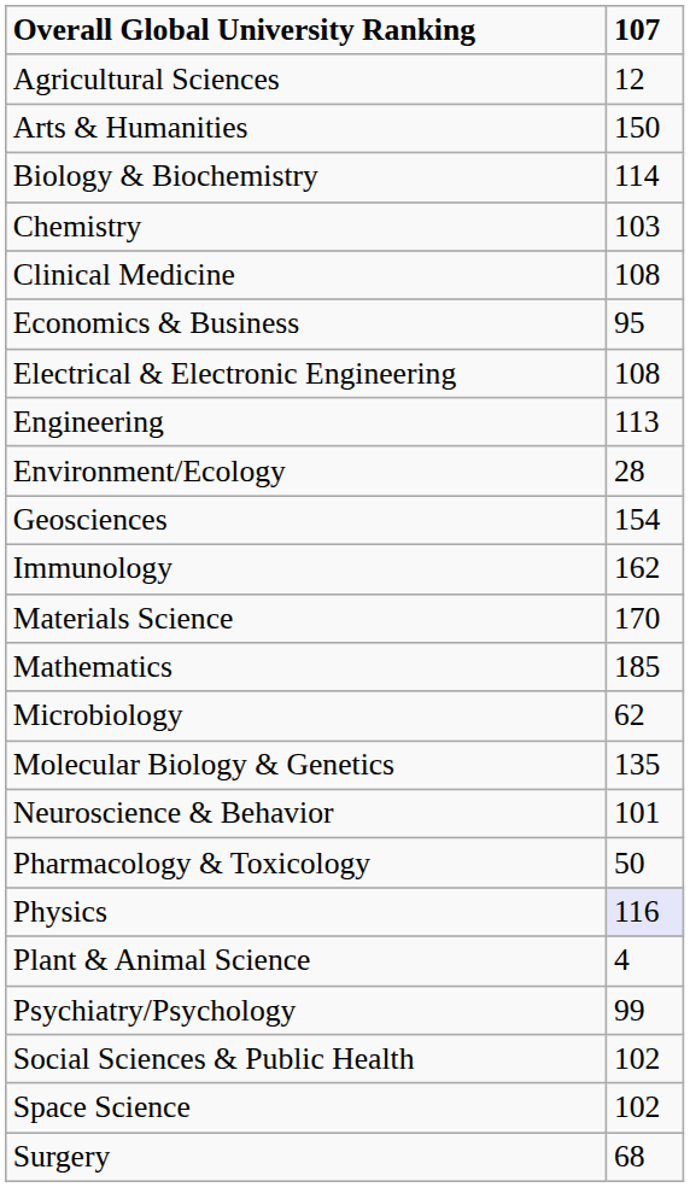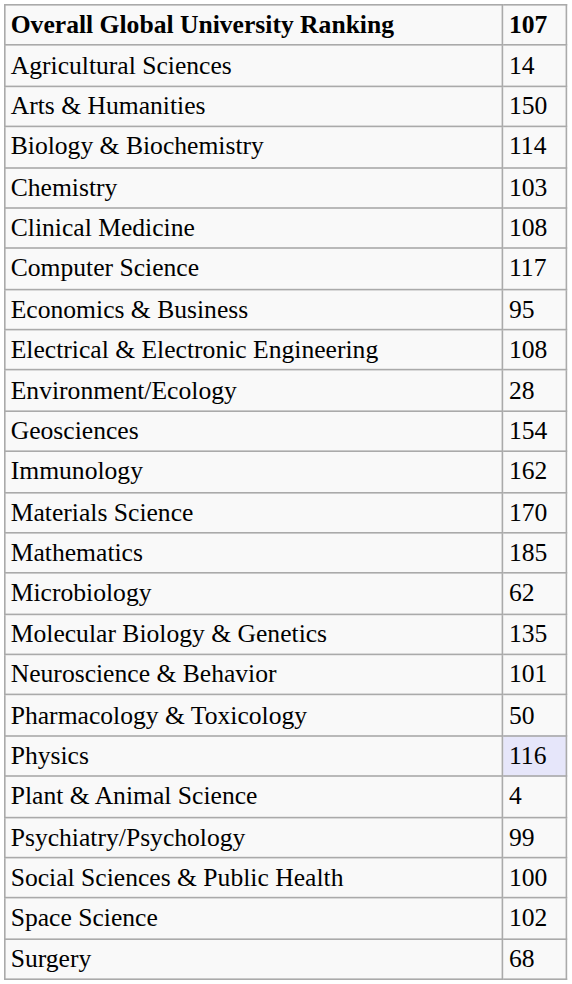 <table class="wikitable floatright" style="width: 22em;">
 <tr>
 <td><strong>Overall Global University Ranking</strong></td>
 <td><strong>107</strong></td>
 </tr>
 <tr>
 <td>Agricultural Sciences</td>
-<td>12</td>
+<td>14</td>
 </tr>
 <tr>
 <td>Arts & Humanities</td>
 <td>150</td>
 </tr>
 <tr>
 <td>Biology & Biochemistry</td>
 <td>114</td>
 </tr>
 <tr>
 <td>Chemistry</td>
 <td>103</td>
 </tr>
 <tr>
 <td>Clinical Medicine</td>
 <td>108</td>
 </tr>
 <tr>
+<td>Computer Science</td>
+<td>117</td>
+</tr>
+<tr>
 <td>Economics & Business</td>
 <td>95</td>
 </tr>
 <tr>
 <td>Electrical & Electronic Engineering</td>
 <td>108</td>
-</tr>
-<tr>
-<td>Engineering</td>
-<td>113</td>
 </tr>
 <tr>
 <td>Environment/Ecology</td>
 <td>28</td>
 </tr>
 <tr>
 <td>Geosciences</td>
 <td>154</td>
 </tr>
 <tr>
 <td>Immunology</td>
 <td>162</td>
 </tr>
 <tr>
 <td>Materials Science</td>
 <td>170</td>
 </tr>
 <tr>
 <td>Mathematics</td>
 <td>185</td>
 </tr>
 <tr>
 <td>Microbiology</td>
 <td>62</td>
 </tr>
 <tr>
 <td>Molecular Biology & Genetics</td>
 <td>135</td>
 </tr>
 <tr>
 <td>Neuroscience & Behavior</td>
 <td>101</td>
 </tr>
 <tr>
 <td>Pharmacology & Toxicology</td>
 <td>50</td>
 </tr>
 <tr>
 <td>Physics</td>
 <td style="background: lavender;">116</td>
 </tr>
 <tr>
 <td>Plant & Animal Science</td>
 <td>4</td>
 </tr>
 <tr>
 <td>Psychiatry/Psychology</td>
 <td>99</td>
 </tr>
 <tr>
 <td>Social Sciences & Public Health</td>
-<td>102</td>
+<td>100</td>
 </tr>
 <tr>
 <td>Space Science</td>
 <td>102</td>
 </tr>
 <tr>
 <td>Surgery</td>
 <td>68</td>
 </tr>
 </table>
